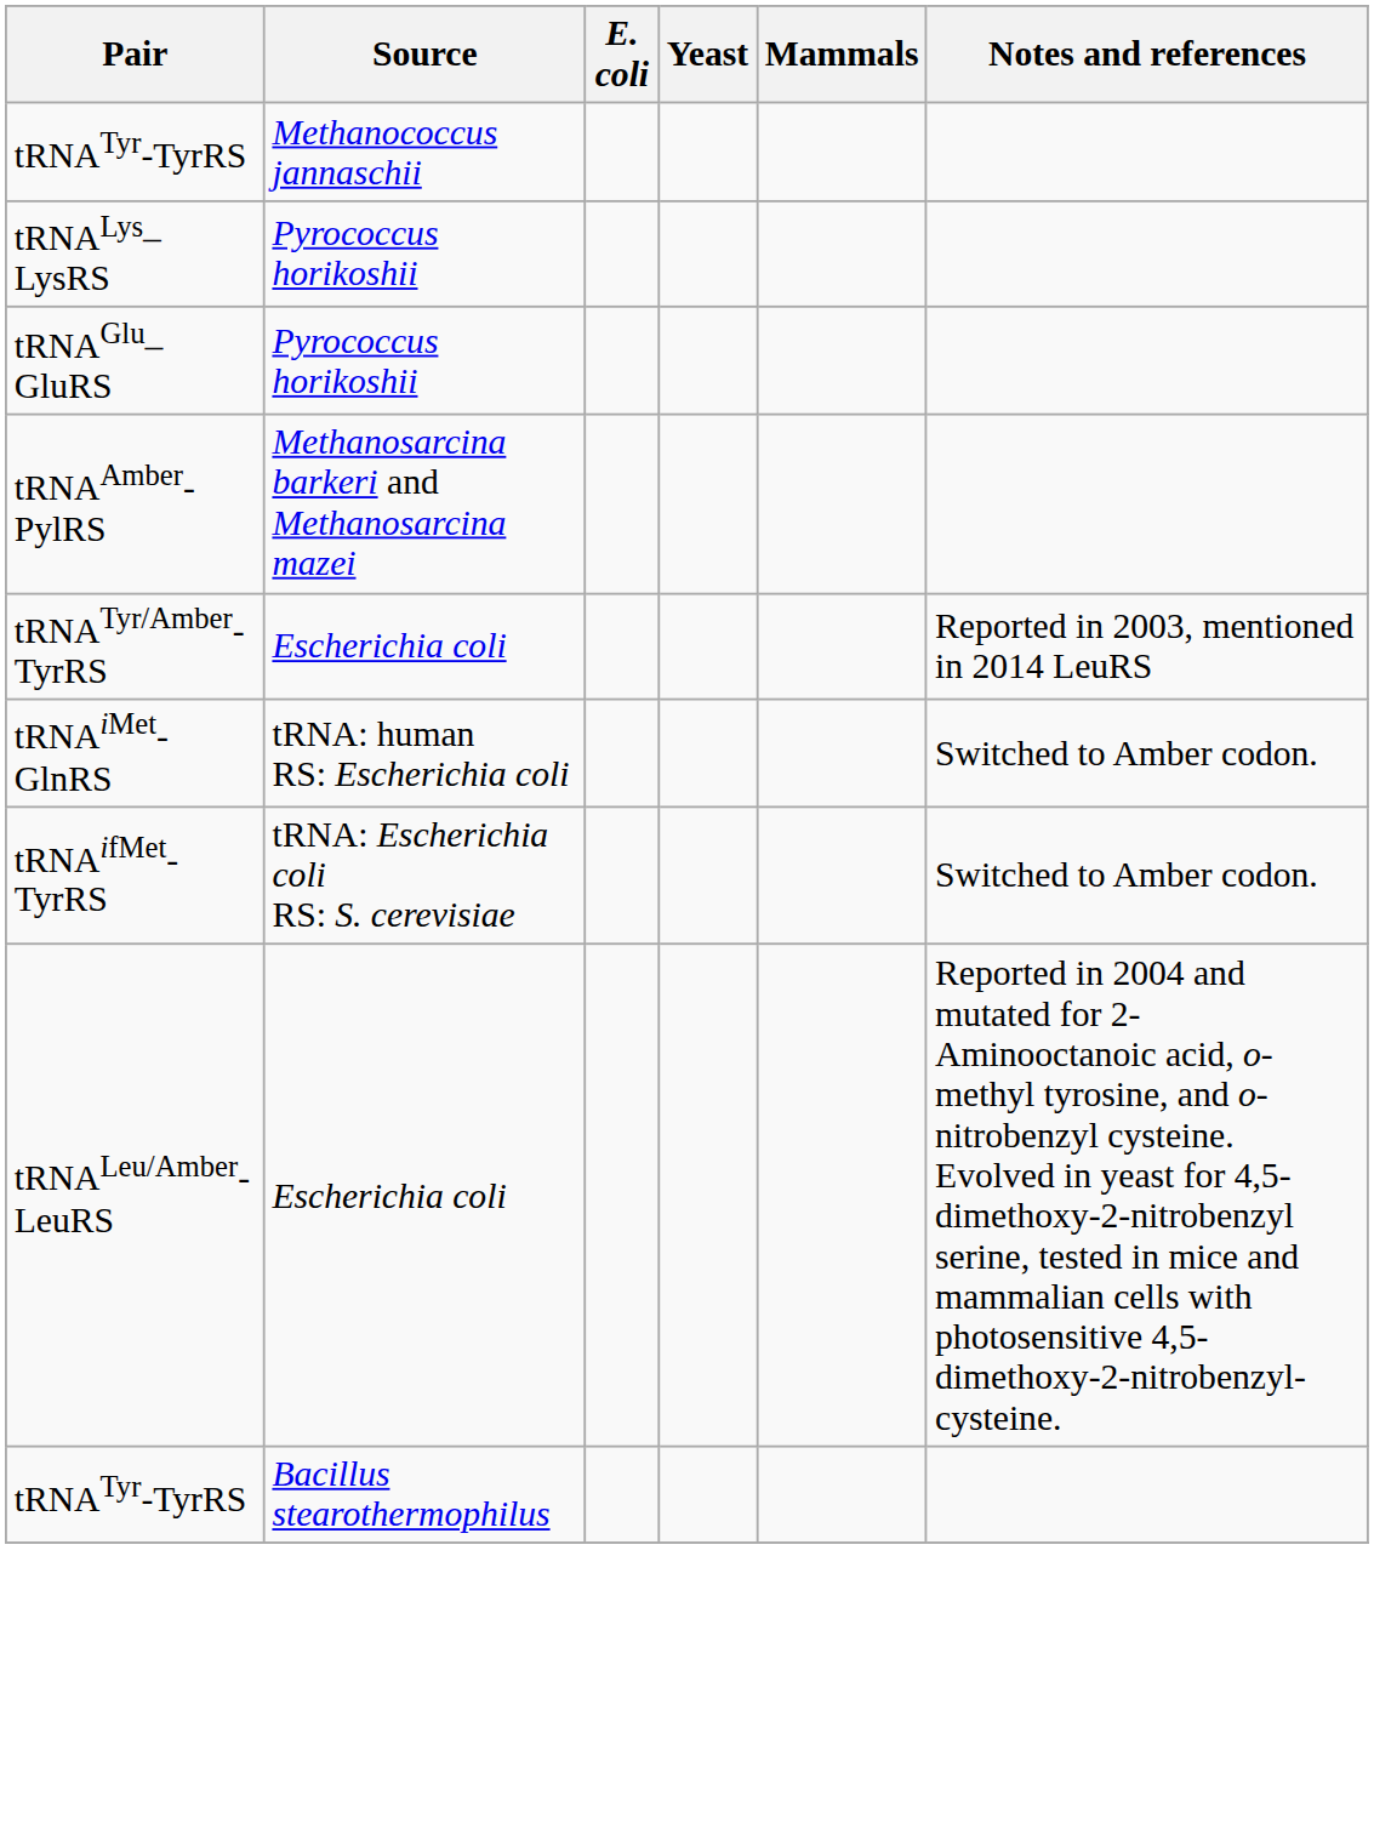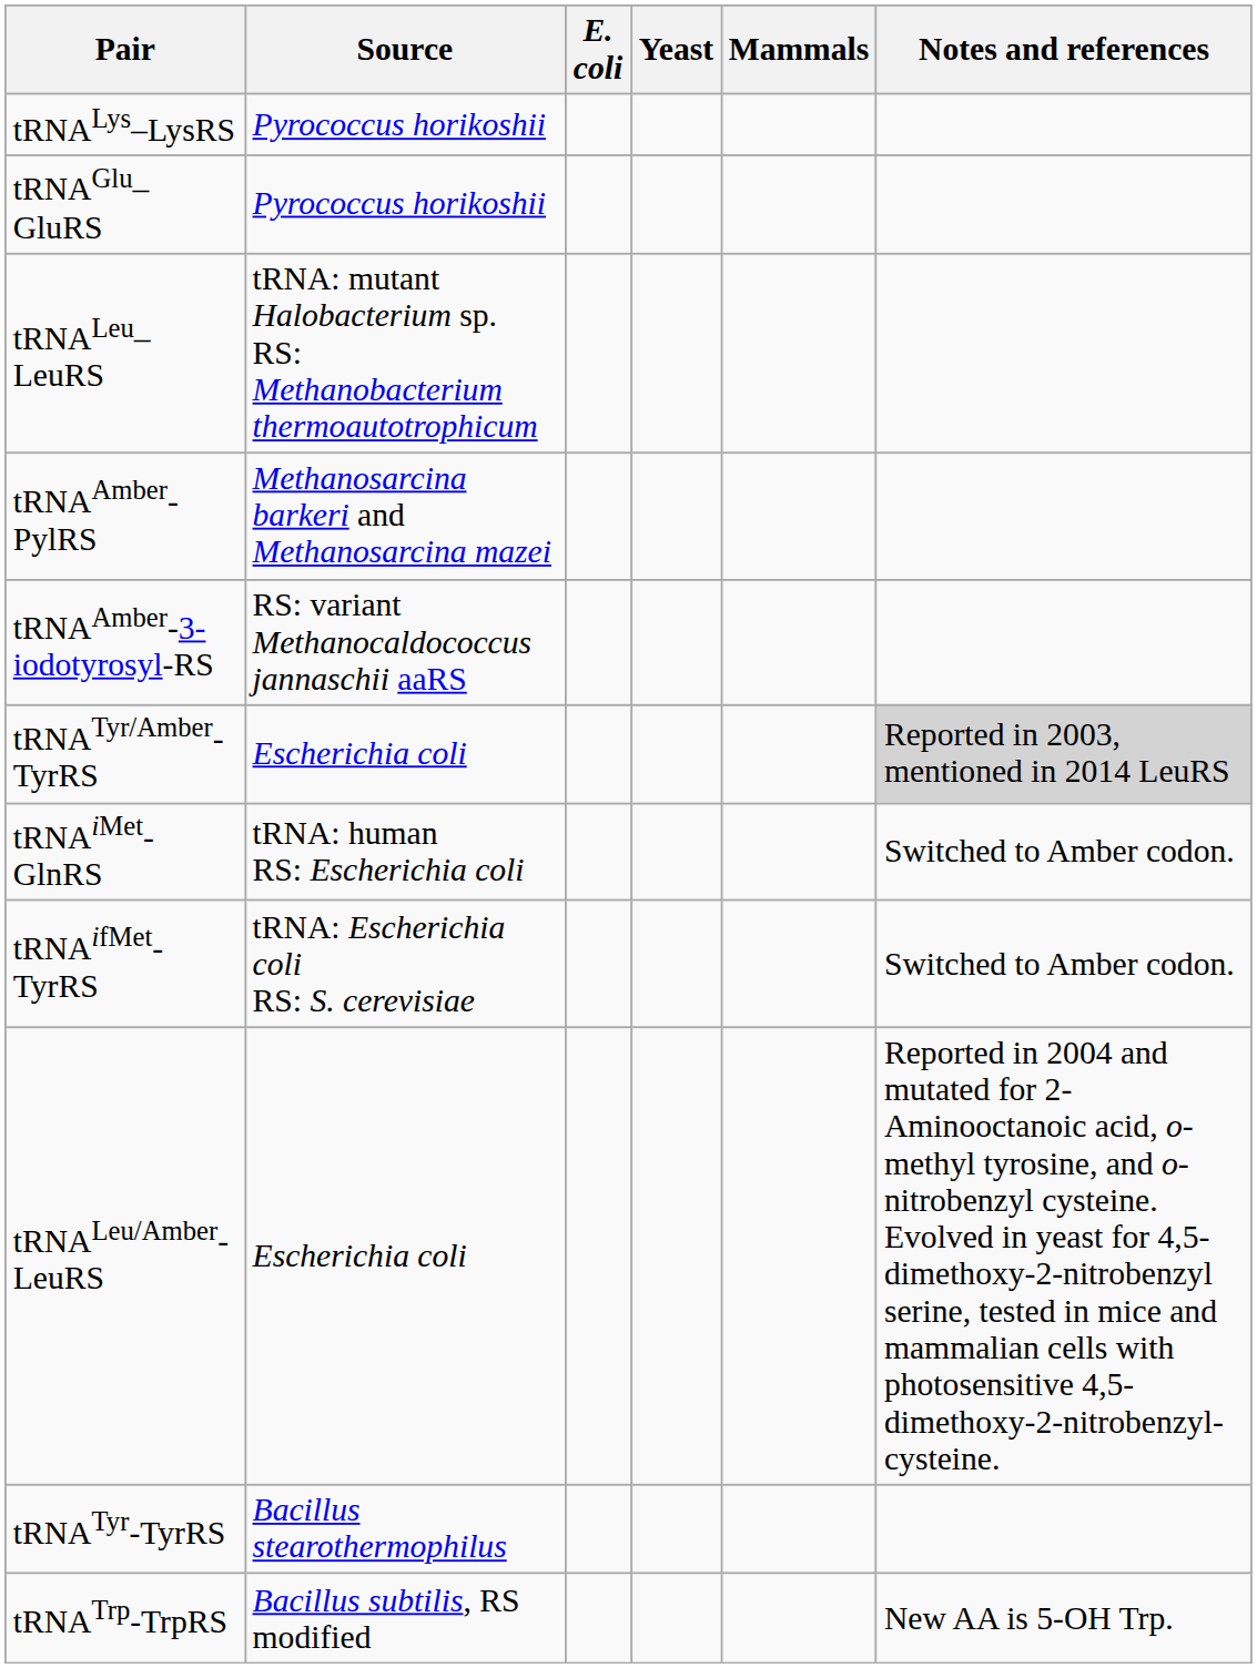 <table class="wikitable sortable">
 <tr>
 <th>Pair</th>
 <th>Source</th>
 <th><em>E. coli</em></th>
 <th>Yeast</th>
 <th>Mammals</th>
 <th>Notes and references<br></th>
-</tr>
-<tr>
-<td>tRNA<sup>Tyr</sup>-TyrRS</td>
-<td><em><a href='#'>Methanococcus jannaschii</a></em></td>
-<td></td>
-<td></td>
-<td></td>
-<td></td>
 </tr>
 <tr>
 <td>tRNA<sup>Lys</sup>–LysRS</td>
 <td><em><a href='#'>Pyrococcus horikoshii</a></em></td>
 <td></td>
 <td></td>
 <td></td>
 <td></td>
 </tr>
 <tr>
 <td>tRNA<sup>Glu</sup>–GluRS</td>
 <td><em><a href='#'>Pyrococcus horikoshii</a></em></td>
 <td></td>
 <td></td>
 <td></td>
 <td></td>
 </tr>
 <tr>
+<td>tRNA<sup>Leu</sup>–LeuRS</td>
+<td>tRNA: mutant <em>Halobacterium</em> sp. <br> RS: <em><a href='#'>Methanobacterium thermoautotrophicum</a></em></td>
+<td></td>
+<td></td>
+<td></td>
+<td></td>
+</tr>
+<tr>
 <td>tRNA<sup>Amber</sup>-PylRS</td>
 <td><em><a href='#'>Methanosarcina barkeri</a></em> and <em><a href='#'>Methanosarcina mazei</a></em></td>
+<td></td>
+<td></td>
+<td></td>
+<td></td>
+</tr>
+<tr>
+<td>tRNA<sup>Amber</sup>-<a href='#'>3-iodotyrosyl</a>-RS</td>
+<td>RS: variant <em>Methanocaldococcus jannaschii</em> <a href='#'>aaRS</a></td>
 <td></td>
 <td></td>
 <td></td>
 <td></td>
 </tr>
 <tr>
 <td>tRNA<sup>Tyr/Amber</sup>-TyrRS</td>
 <td><em><a href='#'>Escherichia coli</a></em></td>
 <td></td>
 <td></td>
 <td></td>
-<td>Reported in 2003, mentioned in 2014 LeuRS</td>
+<td style="background: lightgrey;">Reported in 2003, mentioned in 2014 LeuRS</td>
 </tr>
 <tr>
 <td>tRNA<sup><em>i</em>Met</sup>-GlnRS</td>
 <td>tRNA: human<br>RS: <em>Escherichia coli</em></td>
 <td></td>
 <td></td>
 <td></td>
 <td>Switched to Amber codon.</td>
 </tr>
 <tr>
 <td>tRNA<sup><em>i</em>fMet</sup>-TyrRS</td>
 <td>tRNA: <em>Escherichia coli</em><br>RS: <em>S. cerevisiae</em></td>
 <td></td>
 <td></td>
 <td></td>
 <td>Switched to Amber codon.</td>
 </tr>
 <tr>
 <td>tRNA<sup>Leu/Amber</sup>-LeuRS</td>
 <td><em>Escherichia coli</em></td>
 <td></td>
 <td></td>
 <td></td>
 <td>Reported in 2004 and mutated for 2-Aminooctanoic acid, <em>o</em>-methyl tyrosine, and <em>o</em>-nitrobenzyl cysteine. Evolved in yeast for 4,5-dimethoxy-2-nitrobenzyl serine, tested in mice and mammalian cells with photosensitive 4,5-dimethoxy-2-nitrobenzyl-cysteine.</td>
 </tr>
 <tr>
 <td>tRNA<sup>Tyr</sup>-TyrRS</td>
 <td><em><a href='#'>Bacillus stearothermophilus</a></em></td>
 <td></td>
 <td></td>
 <td></td>
 <td></td>
 </tr>
 <tr>
+<td>tRNA<sup>Trp</sup>-TrpRS</td>
+<td><em><a href='#'>Bacillus subtilis</a></em>, RS modified</td>
+<td></td>
+<td></td>
+<td></td>
+<td>New AA is 5-OH Trp.</td>
+</tr>
+<tr>
 </tr>
 </table>
